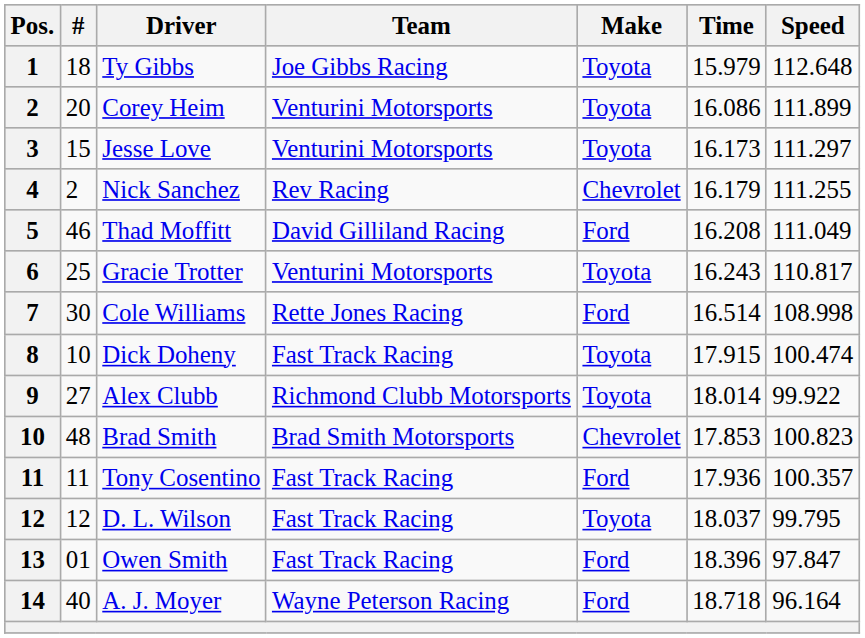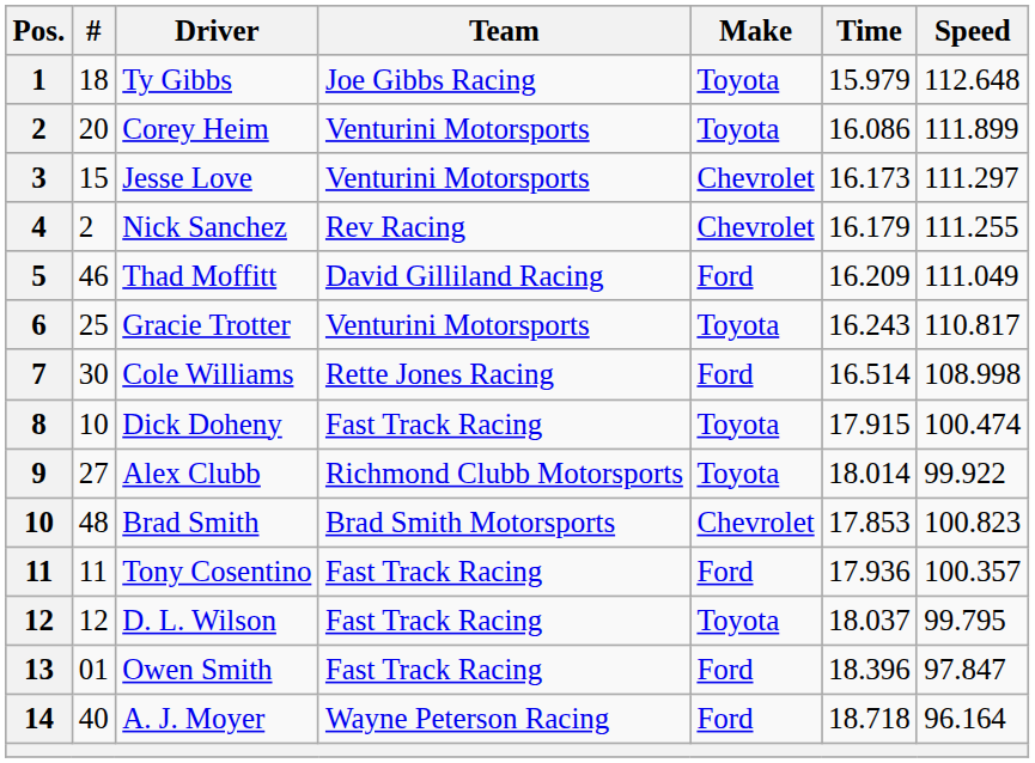 <table class="wikitable" style="font-size:95%">
 <tr>
 <th>Pos.</th>
 <th>#</th>
 <th>Driver</th>
 <th>Team</th>
 <th>Make</th>
 <th>Time</th>
 <th>Speed</th>
 </tr>
 <tr>
 <th>1</th>
 <td>18</td>
 <td><a href='#'>Ty Gibbs</a></td>
 <td><a href='#'>Joe Gibbs Racing</a></td>
 <td><a href='#'>Toyota</a></td>
 <td>15.979</td>
 <td>112.648</td>
 </tr>
 <tr>
 <th>2</th>
 <td>20</td>
 <td><a href='#'>Corey Heim</a></td>
 <td><a href='#'>Venturini Motorsports</a></td>
 <td><a href='#'>Toyota</a></td>
 <td>16.086</td>
 <td>111.899</td>
 </tr>
 <tr>
 <th>3</th>
 <td>15</td>
 <td><a href='#'>Jesse Love</a></td>
 <td><a href='#'>Venturini Motorsports</a></td>
-<td><a href='#'>Toyota</a></td>
+<td><a href='#'>Chevrolet</a></td>
 <td>16.173</td>
 <td>111.297</td>
 </tr>
 <tr>
 <th>4</th>
 <td>2</td>
 <td><a href='#'>Nick Sanchez</a></td>
 <td><a href='#'>Rev Racing</a></td>
 <td><a href='#'>Chevrolet</a></td>
 <td>16.179</td>
 <td>111.255</td>
 </tr>
 <tr>
 <th>5</th>
 <td>46</td>
 <td><a href='#'>Thad Moffitt</a></td>
 <td><a href='#'>David Gilliland Racing</a></td>
 <td><a href='#'>Ford</a></td>
-<td>16.208</td>
+<td>16.209</td>
 <td>111.049</td>
 </tr>
 <tr>
 <th>6</th>
 <td>25</td>
 <td><a href='#'>Gracie Trotter</a></td>
 <td><a href='#'>Venturini Motorsports</a></td>
 <td><a href='#'>Toyota</a></td>
 <td>16.243</td>
 <td>110.817</td>
 </tr>
 <tr>
 <th>7</th>
 <td>30</td>
 <td><a href='#'>Cole Williams</a></td>
 <td><a href='#'>Rette Jones Racing</a></td>
 <td><a href='#'>Ford</a></td>
 <td>16.514</td>
 <td>108.998</td>
 </tr>
 <tr>
 <th>8</th>
 <td>10</td>
 <td><a href='#'>Dick Doheny</a></td>
 <td><a href='#'>Fast Track Racing</a></td>
 <td><a href='#'>Toyota</a></td>
 <td>17.915</td>
 <td>100.474</td>
 </tr>
 <tr>
 <th>9</th>
 <td>27</td>
 <td><a href='#'>Alex Clubb</a></td>
 <td><a href='#'>Richmond Clubb Motorsports</a></td>
 <td><a href='#'>Toyota</a></td>
 <td>18.014</td>
 <td>99.922</td>
 </tr>
 <tr>
 <th>10</th>
 <td>48</td>
 <td><a href='#'>Brad Smith</a></td>
 <td><a href='#'>Brad Smith Motorsports</a></td>
 <td><a href='#'>Chevrolet</a></td>
 <td>17.853</td>
 <td>100.823</td>
 </tr>
 <tr>
 <th>11</th>
 <td>11</td>
 <td><a href='#'>Tony Cosentino</a></td>
 <td><a href='#'>Fast Track Racing</a></td>
 <td><a href='#'>Ford</a></td>
 <td>17.936</td>
 <td>100.357</td>
 </tr>
 <tr>
 <th>12</th>
 <td>12</td>
 <td><a href='#'>D. L. Wilson</a></td>
 <td><a href='#'>Fast Track Racing</a></td>
 <td><a href='#'>Toyota</a></td>
 <td>18.037</td>
 <td>99.795</td>
 </tr>
 <tr>
 <th>13</th>
 <td>01</td>
 <td><a href='#'>Owen Smith</a></td>
 <td><a href='#'>Fast Track Racing</a></td>
 <td><a href='#'>Ford</a></td>
 <td>18.396</td>
 <td>97.847</td>
 </tr>
 <tr>
 <th>14</th>
 <td>40</td>
 <td><a href='#'>A. J. Moyer</a></td>
 <td><a href='#'>Wayne Peterson Racing</a></td>
 <td><a href='#'>Ford</a></td>
 <td>18.718</td>
 <td>96.164</td>
 </tr>
 <tr>
 <th colspan="7"></th>
 </tr>
 </table>
